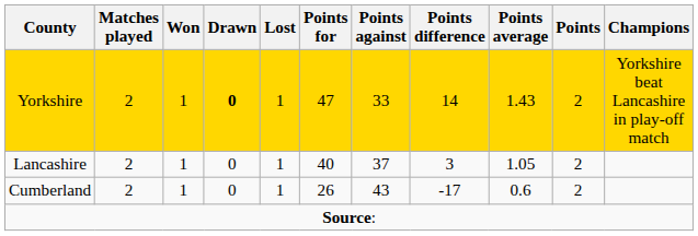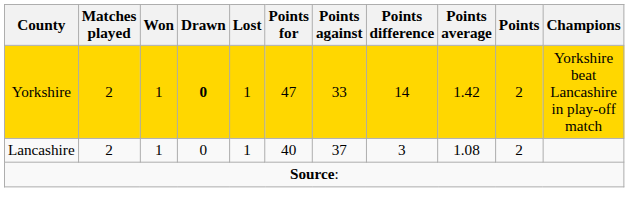 <table class="wikitable plainrowheaders" style="text-align: center; width: 60%">
 <tr>
 <th scope="col" style="width: 5%;">County</th>
 <th scope="col" style="width: 5%;">Matches played</th>
 <th scope="col" style="width: 5%;">Won</th>
 <th scope="col" style="width: 5%;">Drawn</th>
 <th scope="col" style="width: 5%;">Lost</th>
 <th scope="col" style="width: 5%;">Points for</th>
 <th scope="col" style="width: 5%;">Points against</th>
 <th scope="col" style="width: 5%;">Points difference</th>
 <th scope="col" style="width: 5%;">Points average</th>
 <th scope="col" style="width: 5%;">Points</th>
 <th scope="col" style="width: 15%;">Champions</th>
 </tr>
 <tr style="background: gold;">
 <td>Yorkshire</td>
 <td>2</td>
 <td>1</td>
 <td><strong>0</strong></td>
 <td>1</td>
 <td>47</td>
 <td>33</td>
 <td>14</td>
-<td>1.43</td>
+<td>1.42</td>
 <td>2</td>
 <td>Yorkshire beat Lancashire in play-off match</td>
 </tr>
 <tr>
 <td>Lancashire</td>
 <td>2</td>
 <td>1</td>
 <td>0</td>
 <td>1</td>
 <td>40</td>
 <td>37</td>
 <td>3</td>
-<td>1.05</td>
-<td>2</td>
-<td></td>
-</tr>
-<tr>
-<td>Cumberland</td>
-<td>2</td>
-<td>1</td>
-<td>0</td>
-<td>1</td>
-<td>26</td>
-<td>43</td>
-<td>-17</td>
-<td>0.6</td>
+<td>1.08</td>
 <td>2</td>
 <td></td>
 </tr>
 <tr>
 <td colspan="11"><strong>Source</strong>:</td>
 </tr>
 </table>
